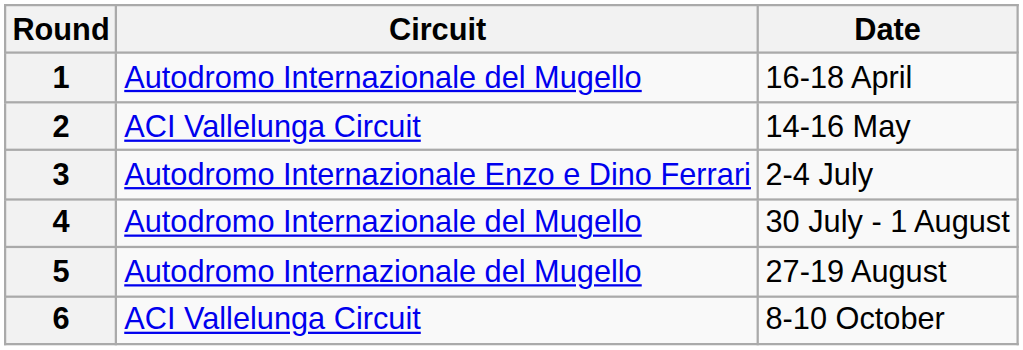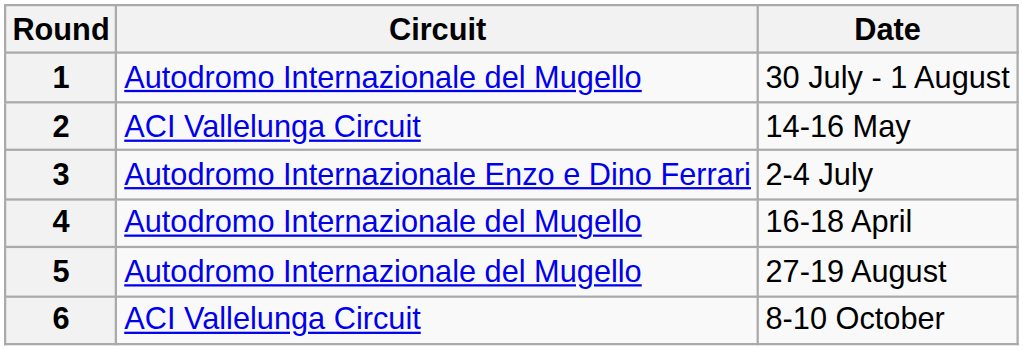 <table class="wikitable" style="font-size: 85%">
 <tr>
 <th>Round</th>
 <th>Circuit</th>
 <th>Date</th>
 </tr>
 <tr>
 <th>1</th>
 <td><a href='#'>Autodromo Internazionale del Mugello</a></td>
-<td>16-18 April</td>
+<td>30 July - 1 August</td>
 </tr>
 <tr>
 <th>2</th>
 <td><a href='#'>ACI Vallelunga Circuit</a></td>
 <td>14-16 May</td>
 </tr>
 <tr>
 <th>3</th>
 <td><a href='#'>Autodromo Internazionale Enzo e Dino Ferrari</a></td>
 <td>2-4 July</td>
 </tr>
 <tr>
 <th>4</th>
 <td><a href='#'>Autodromo Internazionale del Mugello</a></td>
-<td>30 July - 1 August</td>
+<td>16-18 April</td>
 </tr>
 <tr>
 <th>5</th>
 <td><a href='#'>Autodromo Internazionale del Mugello</a></td>
 <td>27-19 August</td>
 </tr>
 <tr>
 <th>6</th>
 <td><a href='#'>ACI Vallelunga Circuit</a></td>
 <td>8-10 October</td>
 </tr>
 </table>
